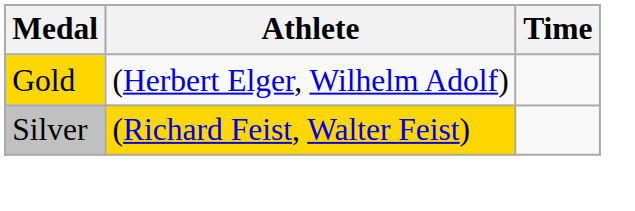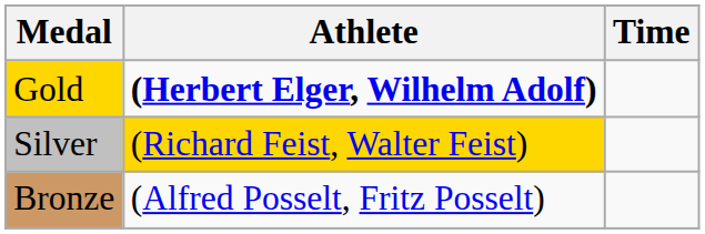 <table class="wikitable">
 <tr>
 <th>Medal</th>
 <th>Athlete</th>
 <th>Time</th>
 </tr>
 <tr>
 <td bgcolor="gold">Gold</td>
-<td> (<a href='#'>Herbert Elger</a>, <a href='#'>Wilhelm Adolf</a>)</td>
+<td><strong> (<a href='#'>Herbert Elger</a>, <a href='#'>Wilhelm Adolf</a>)</strong></td>
 <td></td>
 </tr>
 <tr>
 <td bgcolor="silver">Silver</td>
 <td style="background: gold;"> (<a href='#'>Richard Feist</a>, <a href='#'>Walter Feist</a>)</td>
 <td></td>
 </tr>
+<tr>
+<td bgcolor="CC9966">Bronze</td>
+<td> (<a href='#'>Alfred Posselt</a>, <a href='#'>Fritz Posselt</a>)</td>
+<td></td>
+</tr>
 </table>
